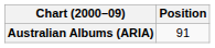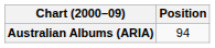 <table class="wikitable plainrowheaders">
 <tr>
 <th scope="col">Chart (2000–09)</th>
 <th scope="col">Position</th>
 </tr>
 <tr>
 <th scope="row">Australian Albums (ARIA)</th>
-<td align="center">91</td>
+<td align="center">94</td>
 </tr>
 </table>
